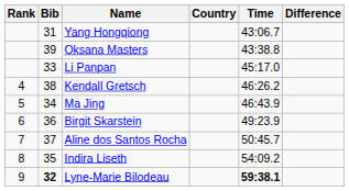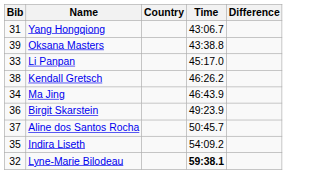 <table class="wikitable sortable" style="text-align:center">
 <tr>
-<th>Rank</th>
 <th>Bib</th>
 <th>Name</th>
 <th>Country</th>
 <th>Time</th>
 <th>Difference</th>
 </tr>
 <tr>
-<td></td>
 <td>31</td>
 <td align="left"><a href='#'>Yang Hongqiong</a></td>
 <td align="left"></td>
 <td>43:06.7</td>
 <td></td>
 </tr>
 <tr>
-<td></td>
 <td>39</td>
 <td align="left"><a href='#'>Oksana Masters</a></td>
 <td align="left"></td>
 <td>43:38.8</td>
 <td></td>
 </tr>
 <tr>
-<td></td>
 <td>33</td>
 <td align="left"><a href='#'>Li Panpan</a></td>
 <td align="left"></td>
 <td>45:17.0</td>
 <td></td>
 </tr>
 <tr>
-<td>4</td>
 <td>38</td>
 <td align="left"><a href='#'>Kendall Gretsch</a></td>
 <td align="left"></td>
 <td>46:26.2</td>
 <td></td>
 </tr>
 <tr>
-<td>5</td>
 <td>34</td>
 <td align="left"><a href='#'>Ma Jing</a></td>
 <td align="left"></td>
 <td>46:43.9</td>
 <td></td>
 </tr>
 <tr>
-<td>6</td>
 <td>36</td>
 <td align="left"><a href='#'>Birgit Skarstein</a></td>
 <td align="left"></td>
 <td>49:23.9</td>
 <td></td>
 </tr>
 <tr>
-<td>7</td>
 <td>37</td>
 <td align="left"><a href='#'>Aline dos Santos Rocha</a></td>
 <td align="left"></td>
 <td>50:45.7</td>
 <td></td>
 </tr>
 <tr>
-<td>8</td>
 <td>35</td>
 <td align="left"><a href='#'>Indira Liseth</a></td>
 <td align="left"></td>
 <td>54:09.2</td>
 <td></td>
 </tr>
 <tr>
-<td>9</td>
-<td><strong>32</strong></td>
+<td>32</td>
 <td align="left"><a href='#'>Lyne-Marie Bilodeau</a></td>
 <td align="left"></td>
 <td><strong>59:38.1</strong></td>
 <td></td>
 </tr>
 </table>
